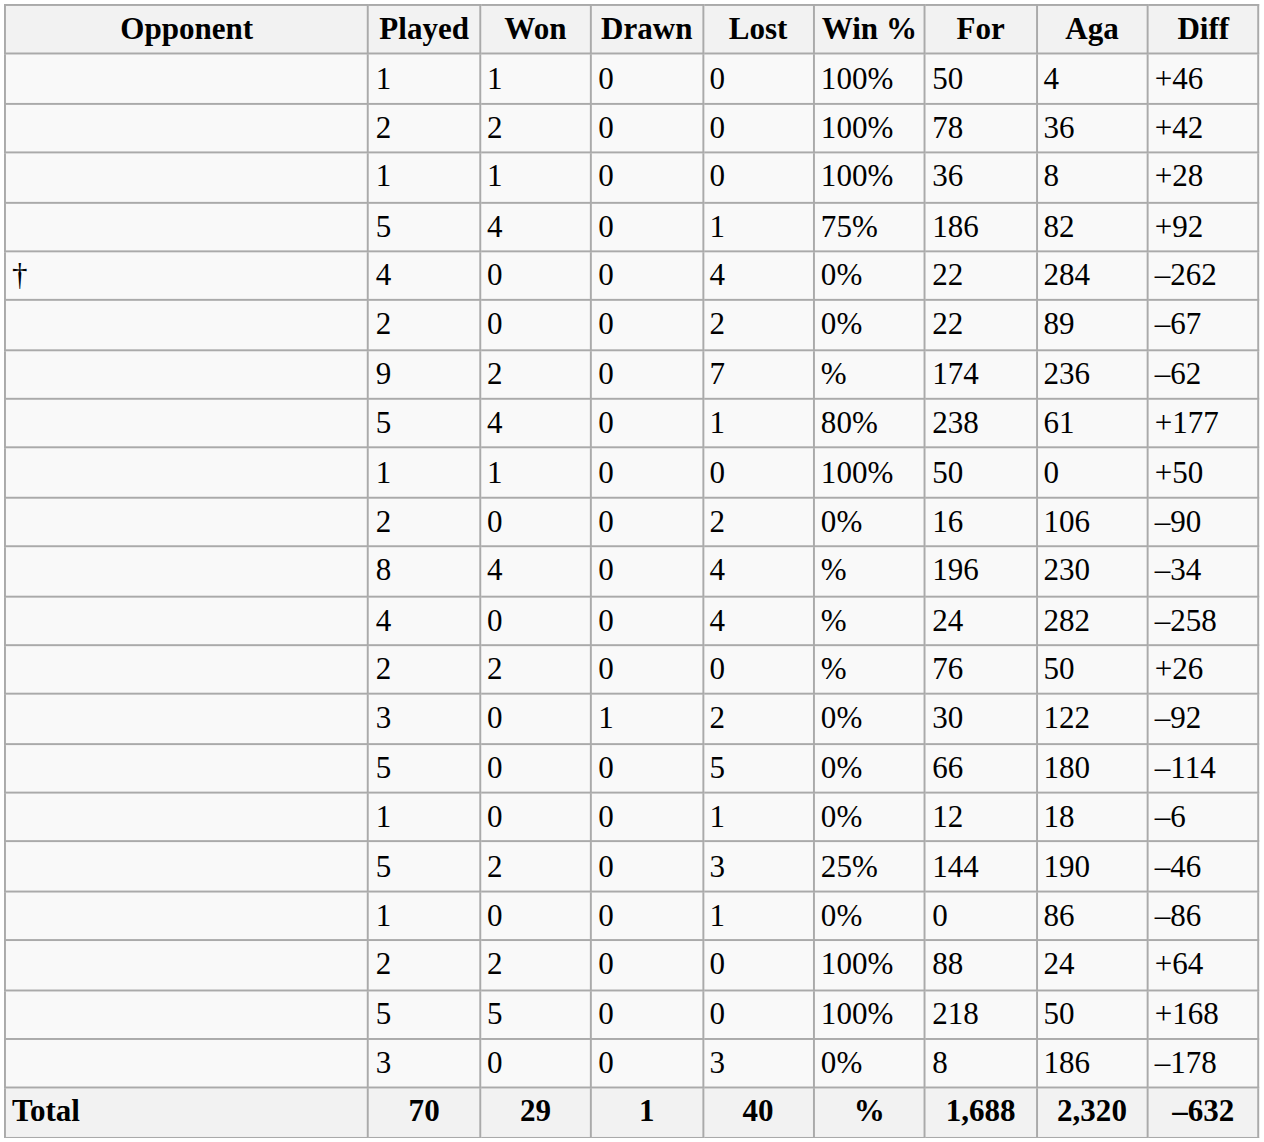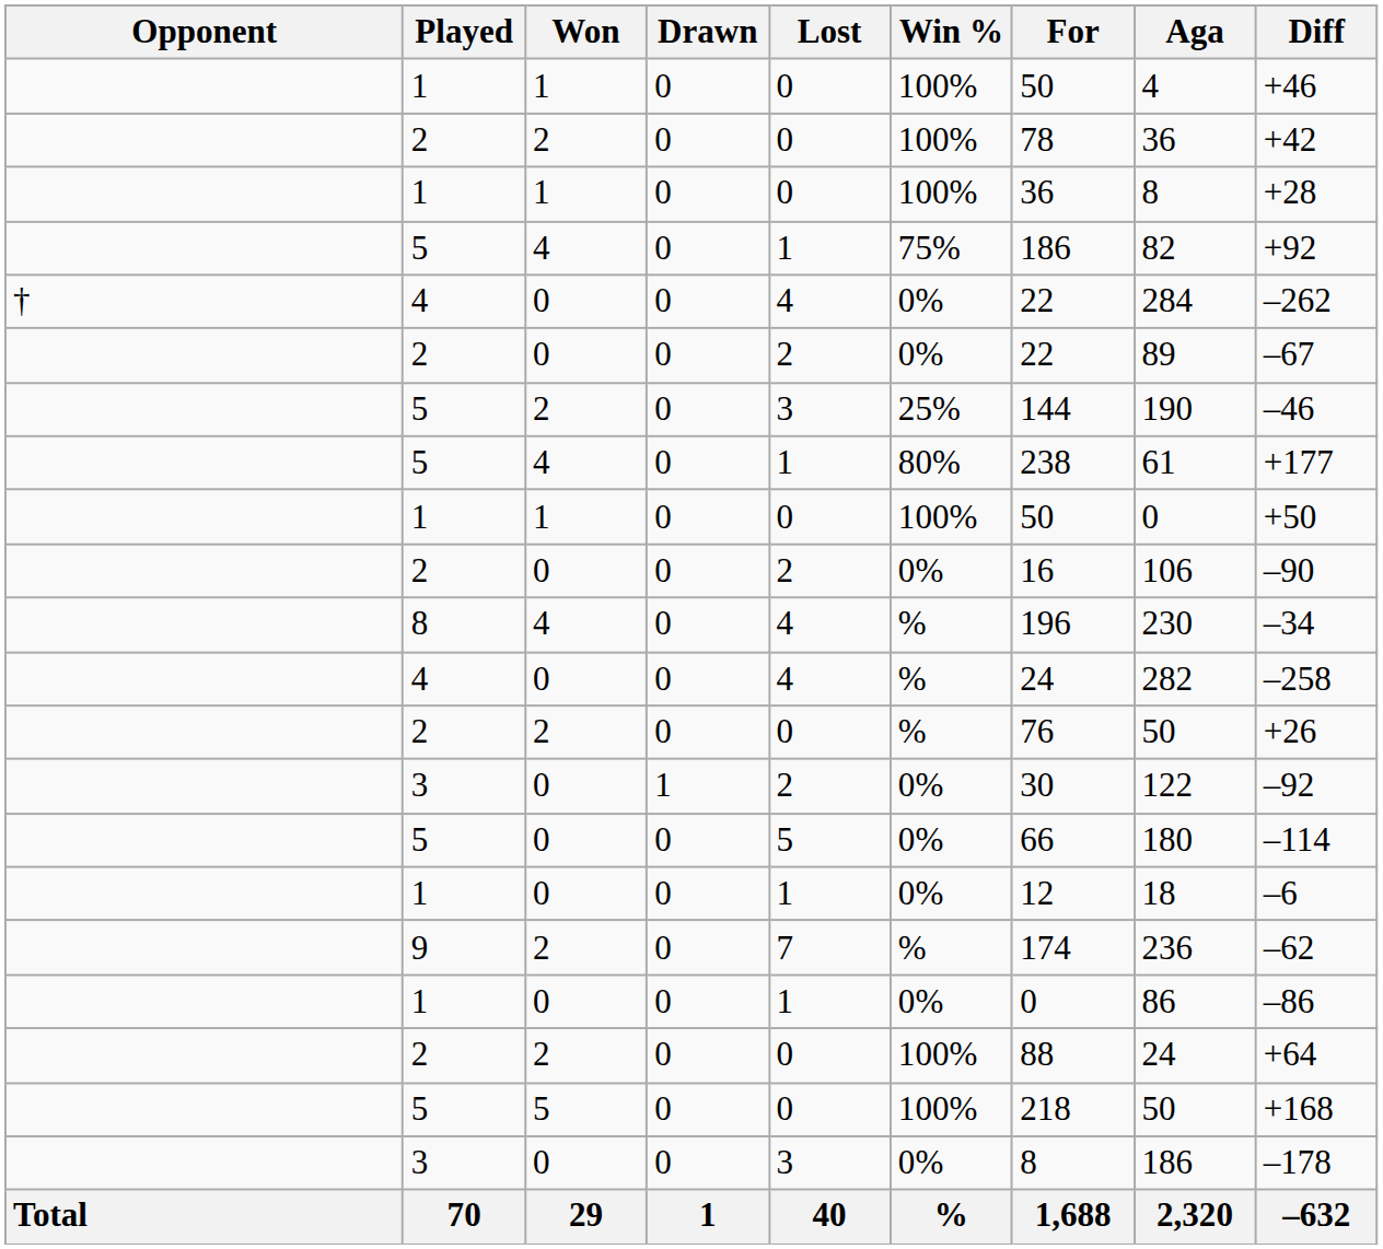 <table class="wikitable sortable" style="font-size:100%">
 <tr>
 <th style="width:180px;">Opponent</th>
 <th style="width:50px;">Played</th>
 <th style="width:50px;">Won</th>
 <th style="width:50px;">Drawn</th>
 <th style="width:50px;">Lost</th>
 <th style="width:50px;">Win %</th>
 <th style="width:50px;">For</th>
 <th style="width:50px;">Aga</th>
 <th style="width:50px;">Diff</th>
 </tr>
 <tr>
 <td style="text-align:left;"></td>
 <td>1</td>
 <td>1</td>
 <td>0</td>
 <td>0</td>
 <td>100%</td>
 <td>50</td>
 <td>4</td>
 <td>+46</td>
 </tr>
 <tr>
 <td style="text-align:left;"></td>
 <td>2</td>
 <td>2</td>
 <td>0</td>
 <td>0</td>
 <td>100%</td>
 <td>78</td>
 <td>36</td>
 <td>+42</td>
 </tr>
 <tr>
 <td style="text-align:left;"></td>
 <td>1</td>
 <td>1</td>
 <td>0</td>
 <td>0</td>
 <td>100%</td>
 <td>36</td>
 <td>8</td>
 <td>+28</td>
 </tr>
 <tr>
 <td style="text-align:left;"></td>
 <td>5</td>
 <td>4</td>
 <td>0</td>
 <td>1</td>
 <td>75%</td>
 <td>186</td>
 <td>82</td>
 <td>+92</td>
 </tr>
 <tr>
 <td style="text-align:left;">†</td>
 <td>4</td>
 <td>0</td>
 <td>0</td>
 <td>4</td>
 <td>0%</td>
 <td>22</td>
 <td>284</td>
 <td>–262</td>
 </tr>
 <tr>
 <td style="text-align:left;"></td>
 <td>2</td>
 <td>0</td>
 <td>0</td>
 <td>2</td>
 <td>0%</td>
 <td>22</td>
 <td>89</td>
 <td>–67</td>
 </tr>
 <tr>
 <td style="text-align:left;"></td>
-<td>9</td>
+<td>5</td>
 <td>2</td>
 <td>0</td>
-<td>7</td>
-<td>%</td>
-<td>174</td>
-<td>236</td>
-<td>–62</td>
+<td>3</td>
+<td>25%</td>
+<td>144</td>
+<td>190</td>
+<td>–46</td>
 </tr>
 <tr>
 <td style="text-align:left;"></td>
 <td>5</td>
 <td>4</td>
 <td>0</td>
 <td>1</td>
 <td>80%</td>
 <td>238</td>
 <td>61</td>
 <td>+177</td>
 </tr>
 <tr>
 <td style="text-align:left;"></td>
 <td>1</td>
 <td>1</td>
 <td>0</td>
 <td>0</td>
 <td>100%</td>
 <td>50</td>
 <td>0</td>
 <td>+50</td>
 </tr>
 <tr>
 <td style="text-align:left;"></td>
 <td>2</td>
 <td>0</td>
 <td>0</td>
 <td>2</td>
 <td>0%</td>
 <td>16</td>
 <td>106</td>
 <td>–90</td>
 </tr>
 <tr>
 <td style="text-align:left;"></td>
 <td>8</td>
 <td>4</td>
 <td>0</td>
 <td>4</td>
 <td>%</td>
 <td>196</td>
 <td>230</td>
 <td>–34</td>
 </tr>
 <tr>
 <td style="text-align:left;"></td>
 <td>4</td>
 <td>0</td>
 <td>0</td>
 <td>4</td>
 <td>%</td>
 <td>24</td>
 <td>282</td>
 <td>–258</td>
 </tr>
 <tr>
 <td style="text-align:left;"></td>
 <td>2</td>
 <td>2</td>
 <td>0</td>
 <td>0</td>
 <td>%</td>
 <td>76</td>
 <td>50</td>
 <td>+26</td>
 </tr>
 <tr>
 <td style="text-align:left;"></td>
 <td>3</td>
 <td>0</td>
 <td>1</td>
 <td>2</td>
 <td>0%</td>
 <td>30</td>
 <td>122</td>
 <td>–92</td>
 </tr>
 <tr>
 <td style="text-align:left;"></td>
 <td>5</td>
 <td>0</td>
 <td>0</td>
 <td>5</td>
 <td>0%</td>
 <td>66</td>
 <td>180</td>
 <td>–114</td>
 </tr>
 <tr>
 <td style="text-align:left;"></td>
 <td>1</td>
 <td>0</td>
 <td>0</td>
 <td>1</td>
 <td>0%</td>
 <td>12</td>
 <td>18</td>
 <td>–6</td>
 </tr>
 <tr>
 <td style="text-align:left;"></td>
-<td>5</td>
+<td>9</td>
 <td>2</td>
 <td>0</td>
-<td>3</td>
-<td>25%</td>
-<td>144</td>
-<td>190</td>
-<td>–46</td>
+<td>7</td>
+<td>%</td>
+<td>174</td>
+<td>236</td>
+<td>–62</td>
 </tr>
 <tr>
 <td style="text-align:left:"></td>
 <td>1</td>
 <td>0</td>
 <td>0</td>
 <td>1</td>
 <td>0%</td>
 <td>0</td>
 <td>86</td>
 <td>–86</td>
 </tr>
 <tr>
 <td style="text-align:left:"></td>
 <td>2</td>
 <td>2</td>
 <td>0</td>
 <td>0</td>
 <td>100%</td>
 <td>88</td>
 <td>24</td>
 <td>+64</td>
 </tr>
 <tr>
 <td style="text-align:left;"></td>
 <td>5</td>
 <td>5</td>
 <td>0</td>
 <td>0</td>
 <td>100%</td>
 <td>218</td>
 <td>50</td>
 <td>+168</td>
 </tr>
 <tr>
 <td style="text-align:left;"></td>
 <td>3</td>
 <td>0</td>
 <td>0</td>
 <td>3</td>
 <td>0%</td>
 <td>8</td>
 <td>186</td>
 <td>–178</td>
 </tr>
 <tr>
 <th style="text-align:left;"><strong>Total</strong></th>
 <th><strong>70</strong></th>
 <th><strong>29</strong></th>
 <th><strong>1</strong></th>
 <th><strong>40</strong></th>
 <th><strong>%</strong></th>
 <th><strong>1,688</strong></th>
 <th><strong>2,320</strong></th>
 <th>–632</th>
 </tr>
 </table>
